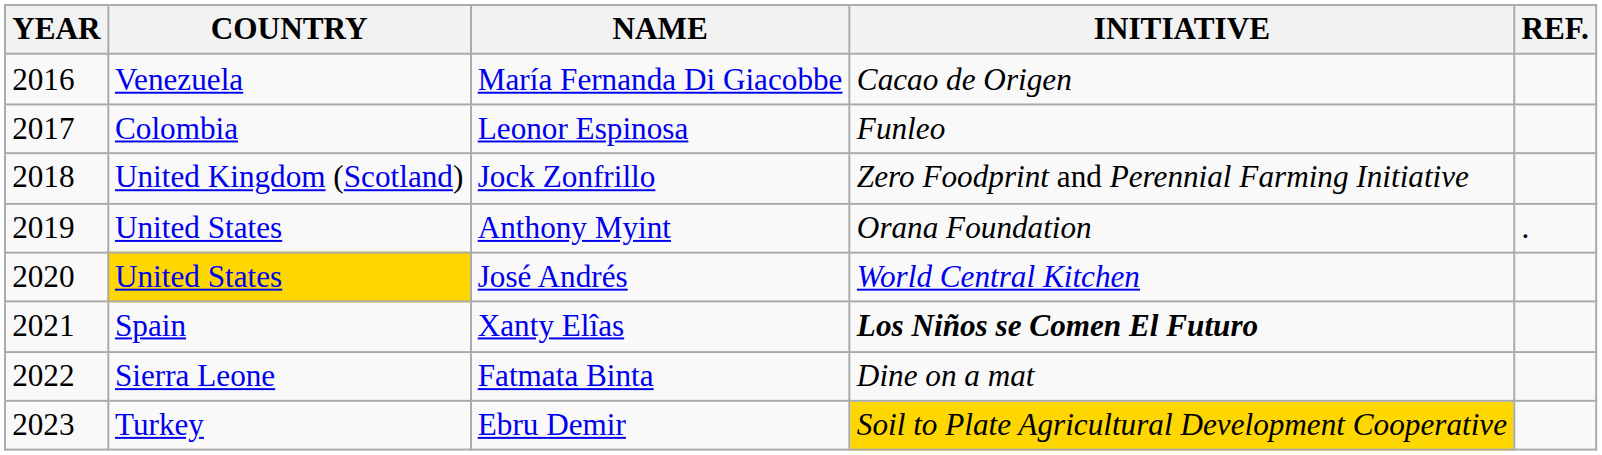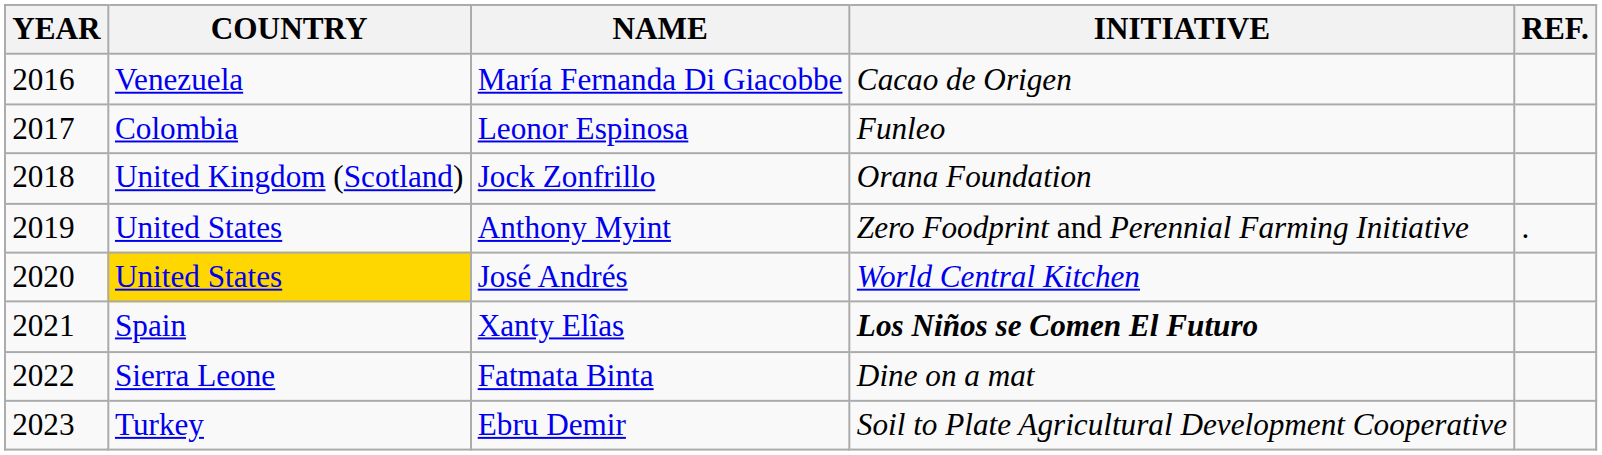 <table class="wikitable">
 <tr>
 <th>YEAR</th>
 <th>COUNTRY</th>
 <th>NAME</th>
 <th>INITIATIVE</th>
 <th>REF.</th>
 </tr>
 <tr>
 <td>2016</td>
 <td><a href='#'>Venezuela</a></td>
 <td><a href='#'>María Fernanda Di Giacobbe</a></td>
 <td><em>Cacao de Origen</em></td>
 <td></td>
 </tr>
 <tr>
 <td>2017</td>
 <td><a href='#'>Colombia</a></td>
 <td><a href='#'>Leonor Espinosa</a></td>
 <td><em>Funleo</em></td>
 <td></td>
 </tr>
 <tr>
 <td>2018</td>
 <td><a href='#'>United Kingdom</a> (<a href='#'>Scotland</a>)</td>
 <td><a href='#'>Jock Zonfrillo</a></td>
-<td><em>Zero Foodprint</em> and <em>Perennial Farming Initiative</em></td>
+<td><em>Orana Foundation</em></td>
 <td></td>
 </tr>
 <tr>
 <td>2019</td>
 <td><a href='#'>United States</a></td>
 <td><a href='#'>Anthony Myint</a></td>
-<td><em>Orana Foundation</em></td>
+<td><em>Zero Foodprint</em> and <em>Perennial Farming Initiative</em></td>
 <td>.</td>
 </tr>
 <tr>
 <td>2020</td>
 <td style="background: gold;"><a href='#'>United States</a></td>
 <td><a href='#'>José Andrés</a></td>
 <td><em><a href='#'>World Central Kitchen</a></em></td>
 <td></td>
 </tr>
 <tr>
 <td>2021</td>
 <td><a href='#'>Spain</a></td>
 <td><a href='#'>Xanty Elîas</a></td>
 <td><strong><em>Los Niños se Comen El Futuro</em></strong></td>
 <td></td>
 </tr>
 <tr>
 <td>2022</td>
 <td><a href='#'>Sierra Leone</a></td>
 <td><a href='#'>Fatmata Binta</a></td>
 <td><em>Dine on a mat</em></td>
 <td></td>
 </tr>
 <tr>
 <td>2023</td>
 <td><a href='#'>Turkey</a></td>
 <td><a href='#'>Ebru Demir</a></td>
-<td style="background: gold;"><em>Soil to Plate Agricultural Development Cooperative</em></td>
+<td><em>Soil to Plate Agricultural Development Cooperative</em></td>
 <td></td>
 </tr>
 </table>
